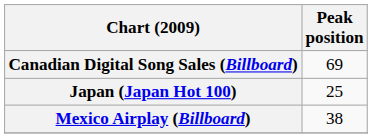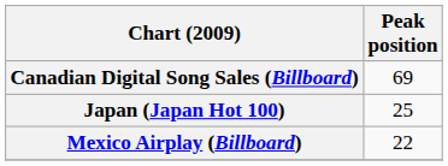 <table class="wikitable sortable plainrowheaders" style="text-align:center">
 <tr>
 <th scope="col">Chart (2009)</th>
 <th scope="col">Peak<br> position</th>
 </tr>
 <tr>
 <th scope="row">Canadian Digital Song Sales (<em><a href='#'>Billboard</a></em>)</th>
 <td align="center">69</td>
 </tr>
 <tr>
 <th scope="row">Japan (<a href='#'>Japan Hot 100</a>)</th>
 <td style="text-align:center">25</td>
 </tr>
 <tr>
 <th scope="row"><a href='#'>Mexico Airplay</a> (<em><a href='#'>Billboard</a></em>)</th>
-<td style="text-align:center">38</td>
+<td style="text-align:center">22</td>
 </tr>
 <tr>
 </tr>
 <tr>
 </tr>
 <tr>
 </tr>
 <tr>
 </tr>
 <tr>
 </tr>
 </table>
